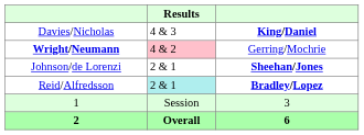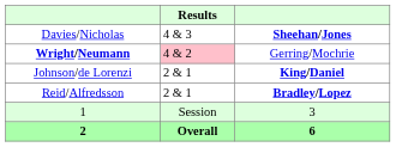 <table border="1" cellpadding="3" style="border-collapse:collapse; text-align:center;">
 <tr style="background:#dfd;">
 <th style="width:12em;"></th>
 <th style="width:5.5em;">Results</th>
 <th style="width:12em;"></th>
 </tr>
 <tr>
 <td><a href='#'>Davies</a>/<a href='#'>Nicholas</a></td>
 <td align=left> 4 & 3</td>
-<td><strong><a href='#'>King</a>/<a href='#'>Daniel</a></strong></td>
+<td><strong><a href='#'>Sheehan</a>/<a href='#'>Jones</a></strong></td>
 </tr>
 <tr>
 <td><strong><a href='#'>Wright</a>/<a href='#'>Neumann</a></strong></td>
 <td align=left style="background: pink;"> 4 & 2</td>
 <td><a href='#'>Gerring</a>/<a href='#'>Mochrie</a></td>
 </tr>
 <tr>
 <td><a href='#'>Johnson</a>/<a href='#'>de Lorenzi</a></td>
 <td align=left> 2 & 1</td>
-<td><strong><a href='#'>Sheehan</a>/<a href='#'>Jones</a></strong></td>
+<td><strong><a href='#'>King</a>/<a href='#'>Daniel</a></strong></td>
 </tr>
 <tr>
 <td><a href='#'>Reid</a>/<a href='#'>Alfredsson</a></td>
-<td align=left style="background: paleturquoise;"> 2 & 1</td>
+<td align=left> 2 & 1</td>
 <td><strong><a href='#'>Bradley</a>/<a href='#'>Lopez</a></strong></td>
 </tr>
 <tr style="background:#dfd;">
 <td>1</td>
 <td>Session</td>
 <td>3</td>
 </tr>
 <tr style="background:#afa;">
 <th>2</th>
 <th>Overall</th>
 <th>6</th>
 </tr>
 </table>
